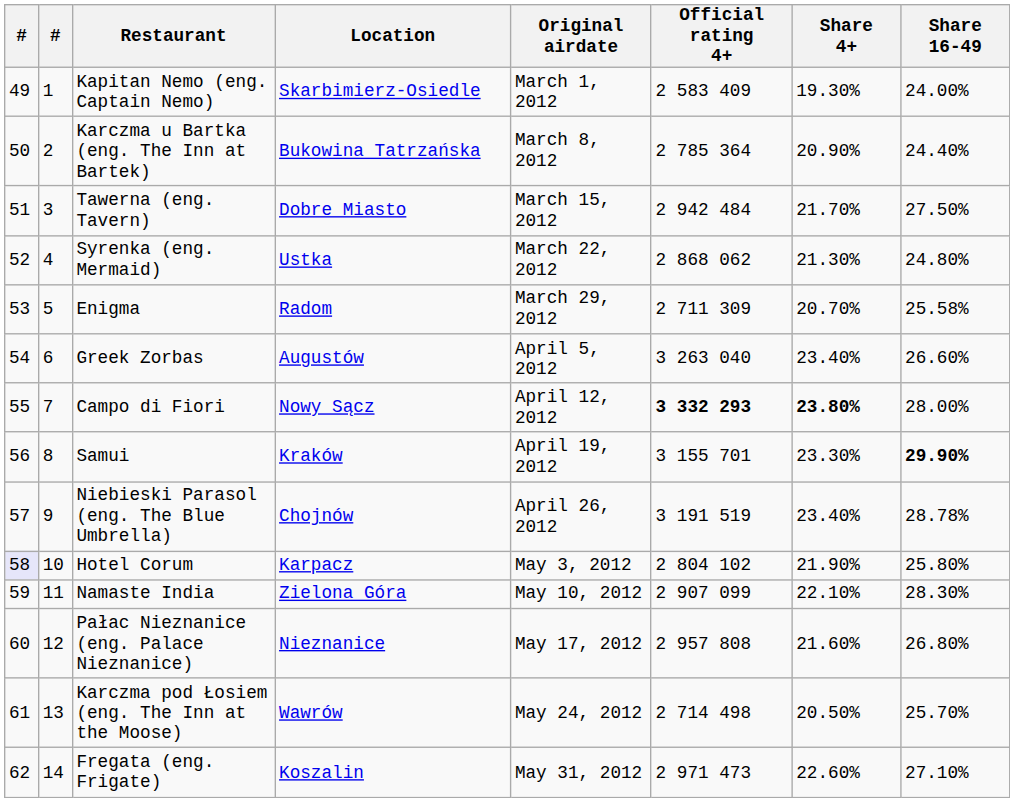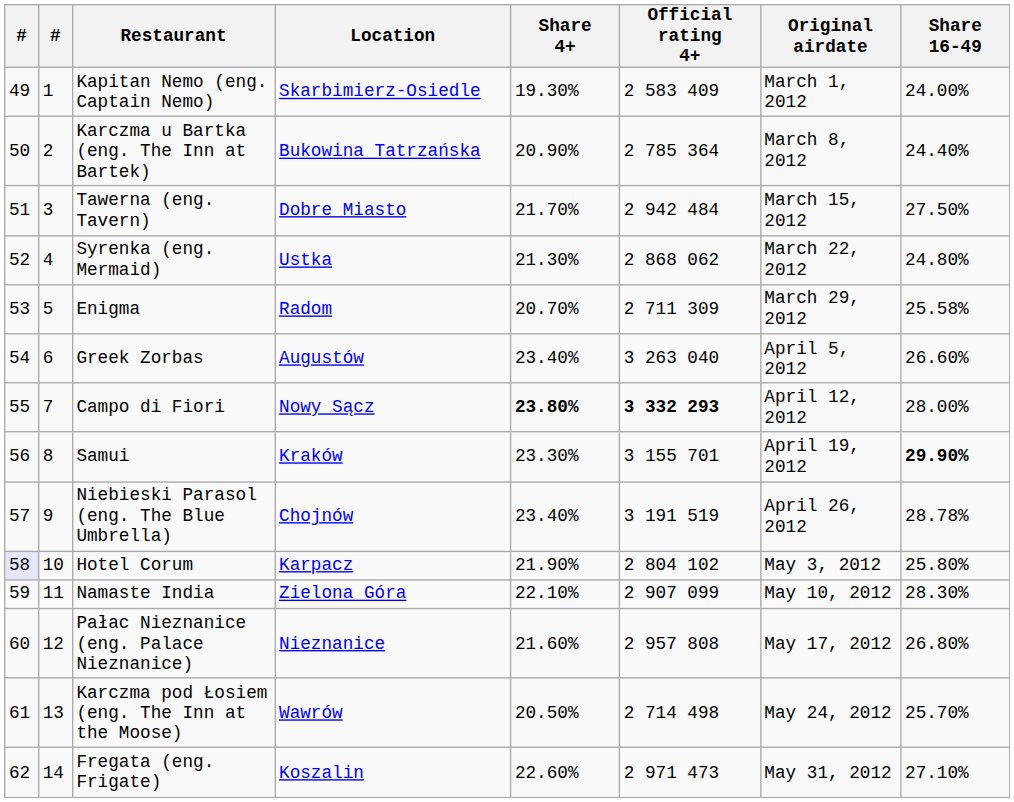 <table class=wikitable>
 <tr>
 <th style="padding: 0px 8px">#</th>
 <th style="padding: 0px 8px">#</th>
 <th style="padding: 0px 35px">Restaurant</th>
 <th style="padding: 0px 55px">Location</th>
+<th style="padding: 0px 20px">Share 4+</th>
+<th style="padding: 0px 20px">Official rating 4+</th>
 <th style="padding: 0px 20px">Original airdate</th>
-<th style="padding: 0px 20px">Official rating 4+</th>
-<th style="padding: 0px 20px">Share 4+</th>
 <th style="padding: 0px 20px">Share 16-49</th>
 </tr>
 <tr>
 <td>49</td>
 <td>1</td>
 <td>Kapitan Nemo (eng. Captain Nemo) </td>
 <td><a href='#'>Skarbimierz-Osiedle</a></td>
+<td>19.30%</td>
+<td>2 583 409</td>
 <td>March 1, 2012</td>
-<td>2 583 409</td>
-<td>19.30%</td>
 <td>24.00%</td>
 </tr>
 <tr>
 <td>50</td>
 <td>2</td>
 <td>Karczma u Bartka (eng. The Inn at Bartek) </td>
 <td><a href='#'>Bukowina Tatrzańska</a></td>
+<td>20.90%</td>
+<td>2 785 364</td>
 <td>March 8, 2012</td>
-<td>2 785 364</td>
-<td>20.90%</td>
 <td>24.40%</td>
 </tr>
 <tr>
 <td>51</td>
 <td>3</td>
 <td>Tawerna (eng. Tavern) </td>
 <td><a href='#'>Dobre Miasto</a></td>
+<td>21.70%</td>
+<td>2 942 484</td>
 <td>March 15, 2012</td>
-<td>2 942 484</td>
-<td>21.70%</td>
 <td>27.50%</td>
 </tr>
 <tr>
 <td>52</td>
 <td>4</td>
 <td>Syrenka (eng. Mermaid)</td>
 <td><a href='#'>Ustka</a></td>
+<td>21.30%</td>
+<td>2 868 062</td>
 <td>March 22, 2012</td>
-<td>2 868 062</td>
-<td>21.30%</td>
 <td>24.80%</td>
 </tr>
 <tr>
 <td>53</td>
 <td>5</td>
 <td>Enigma </td>
 <td><a href='#'>Radom</a></td>
+<td>20.70%</td>
+<td>2 711 309</td>
 <td>March 29, 2012</td>
-<td>2 711 309</td>
-<td>20.70%</td>
 <td>25.58%</td>
 </tr>
 <tr>
 <td>54</td>
 <td>6</td>
 <td>Greek Zorbas</td>
 <td><a href='#'>Augustów</a></td>
+<td>23.40%</td>
+<td>3 263 040</td>
 <td>April 5, 2012</td>
-<td>3 263 040</td>
-<td>23.40%</td>
 <td>26.60%</td>
 </tr>
 <tr>
 <td>55</td>
 <td>7</td>
 <td>Campo di Fiori </td>
 <td><a href='#'>Nowy Sącz</a></td>
+<td><strong>23.80%</strong></td>
+<td><strong>3 332 293</strong></td>
 <td>April 12, 2012</td>
-<td><strong>3 332 293</strong></td>
-<td><strong>23.80%</strong></td>
 <td>28.00%</td>
 </tr>
 <tr>
 <td>56</td>
 <td>8</td>
 <td>Samui</td>
 <td><a href='#'>Kraków</a></td>
+<td>23.30%</td>
+<td>3 155 701</td>
 <td>April 19, 2012</td>
-<td>3 155 701</td>
-<td>23.30%</td>
 <td><strong>29.90%</strong></td>
 </tr>
 <tr>
 <td>57</td>
 <td>9</td>
 <td>Niebieski Parasol (eng. The Blue Umbrella) </td>
 <td><a href='#'>Chojnów</a></td>
+<td>23.40%</td>
+<td>3 191 519</td>
 <td>April 26, 2012</td>
-<td>3 191 519</td>
-<td>23.40%</td>
 <td>28.78%</td>
 </tr>
 <tr>
 <td style="background: lavender;">58</td>
 <td>10</td>
 <td>Hotel Corum </td>
 <td><a href='#'>Karpacz</a></td>
+<td>21.90%</td>
+<td>2 804 102</td>
 <td>May 3, 2012</td>
-<td>2 804 102</td>
-<td>21.90%</td>
 <td>25.80%</td>
 </tr>
 <tr>
 <td>59</td>
 <td>11</td>
 <td>Namaste India</td>
 <td><a href='#'>Zielona Góra</a></td>
+<td>22.10%</td>
+<td>2 907 099</td>
 <td>May 10, 2012</td>
-<td>2 907 099</td>
-<td>22.10%</td>
 <td>28.30%</td>
 </tr>
 <tr>
 <td>60</td>
 <td>12</td>
 <td>Pałac Nieznanice (eng. Palace Nieznanice)</td>
 <td><a href='#'>Nieznanice</a></td>
+<td>21.60%</td>
+<td>2 957 808</td>
 <td>May 17, 2012</td>
-<td>2 957 808</td>
-<td>21.60%</td>
 <td>26.80%</td>
 </tr>
 <tr>
 <td>61</td>
 <td>13</td>
 <td>Karczma pod Łosiem (eng. The Inn at the Moose) </td>
 <td><a href='#'>Wawrów</a></td>
+<td>20.50%</td>
+<td>2 714 498</td>
 <td>May 24, 2012</td>
-<td>2 714 498</td>
-<td>20.50%</td>
 <td>25.70%</td>
 </tr>
 <tr>
 <td>62</td>
 <td>14</td>
 <td>Fregata (eng. Frigate)</td>
 <td><a href='#'>Koszalin</a></td>
+<td>22.60%</td>
+<td>2 971 473</td>
 <td>May 31, 2012</td>
-<td>2 971 473</td>
-<td>22.60%</td>
 <td>27.10%</td>
 </tr>
 </table>
